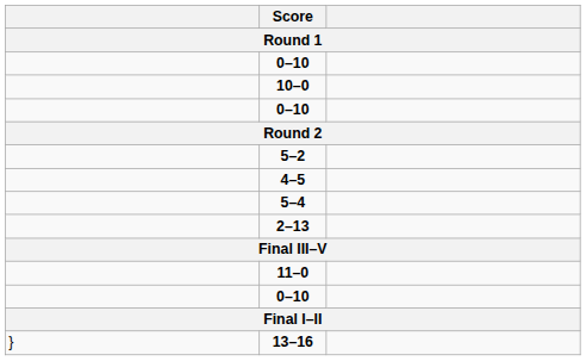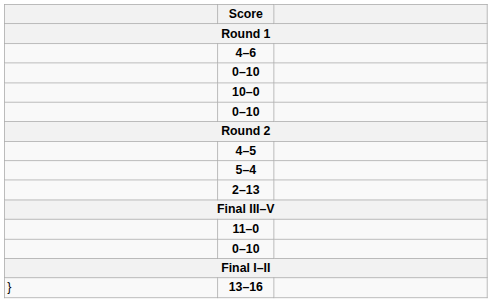 <table class="wikitable" style="text-align: left;">
 <tr>
 <th align="right" width="270"></th>
 <th width="65">Score</th>
 <th align="left" width="270"></th>
 </tr>
 <tr>
 <th colspan="3">Round 1</th>
+</tr>
+<tr>
+<td><strong></strong></td>
+<td align=center><strong>4–6</strong></td>
+<td><strong></strong></td>
 </tr>
 <tr>
 <td><strong></strong></td>
 <td align=center><strong>0–10</strong></td>
 <td><strong></strong></td>
 </tr>
 <tr>
 <td><strong></strong></td>
 <td align=center><strong>10–0</strong></td>
 <td></td>
 </tr>
 <tr>
 <td></td>
 <td align=center><strong>0–10</strong></td>
 <td><strong></strong></td>
 </tr>
 <tr>
 <th colspan="3">Round 2</th>
-</tr>
-<tr>
-<td><strong></strong></td>
-<td align=center><strong>5–2</strong></td>
-<td></td>
 </tr>
 <tr>
 <td></td>
 <td align=center><strong>4–5</strong></td>
 <td><strong></strong></td>
 </tr>
 <tr>
 <td><strong></strong></td>
 <td align=center><strong>5–4</strong></td>
 <td></td>
 </tr>
 <tr>
 <td></td>
 <td align=center><strong>2–13</strong></td>
 <td><strong></strong></td>
 </tr>
 <tr>
 <th colspan="3">Final III–V</th>
 </tr>
 <tr>
 <td><strong></strong></td>
 <td align=center><strong>11–0</strong></td>
 <td></td>
 </tr>
 <tr>
 <td></td>
 <td align=center><strong>0–10</strong></td>
 <td><strong></strong></td>
 </tr>
 <tr>
 <th colspan="3">Final I–II</th>
 </tr>
 <tr>
 <td>}</td>
 <td align=center><strong>13–16</strong></td>
 <td><strong></strong></td>
 </tr>
 </table>
